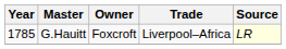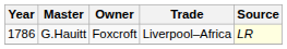 <table class=" wikitable">
 <tr>
 <th>Year</th>
 <th>Master</th>
 <th>Owner</th>
 <th>Trade</th>
 <th>Source</th>
 </tr>
 <tr>
-<td>1785</td>
+<td>1786</td>
 <td>G.Hauitt</td>
 <td>Foxcroft</td>
 <td>Liverpool–Africa</td>
 <td style="background: lightyellow;"><em>LR</em></td>
 </tr>
 <tr>
 </tr>
 </table>
